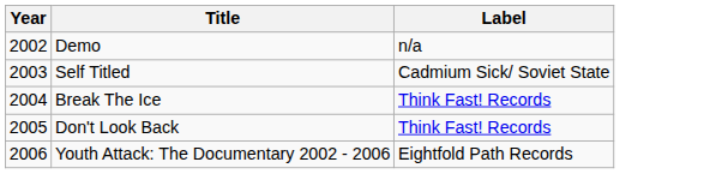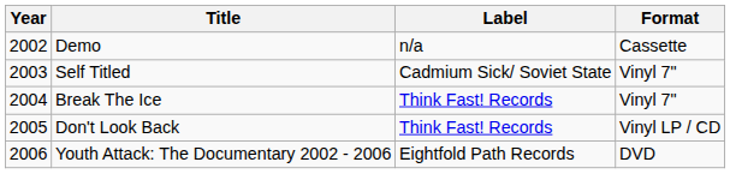 <table class="wikitable sortable">
 <tr>
 <th>Year</th>
 <th>Title</th>
 <th>Label</th>
+<th>Format</th>
 </tr>
 <tr>
 <td>2002</td>
 <td>Demo</td>
 <td>n/a</td>
+<td>Cassette</td>
 </tr>
 <tr>
 <td>2003</td>
 <td>Self Titled</td>
 <td>Cadmium Sick/ Soviet State</td>
+<td>Vinyl 7"</td>
 </tr>
 <tr>
 <td>2004</td>
 <td>Break The Ice</td>
 <td><a href='#'>Think Fast! Records</a></td>
+<td>Vinyl 7"</td>
 </tr>
 <tr>
 <td>2005</td>
 <td>Don't Look Back</td>
 <td><a href='#'>Think Fast! Records</a></td>
+<td>Vinyl LP / CD</td>
 </tr>
 <tr>
 <td>2006</td>
 <td>Youth Attack: The Documentary 2002 - 2006</td>
 <td>Eightfold Path Records</td>
+<td>DVD</td>
 </tr>
 </table>
